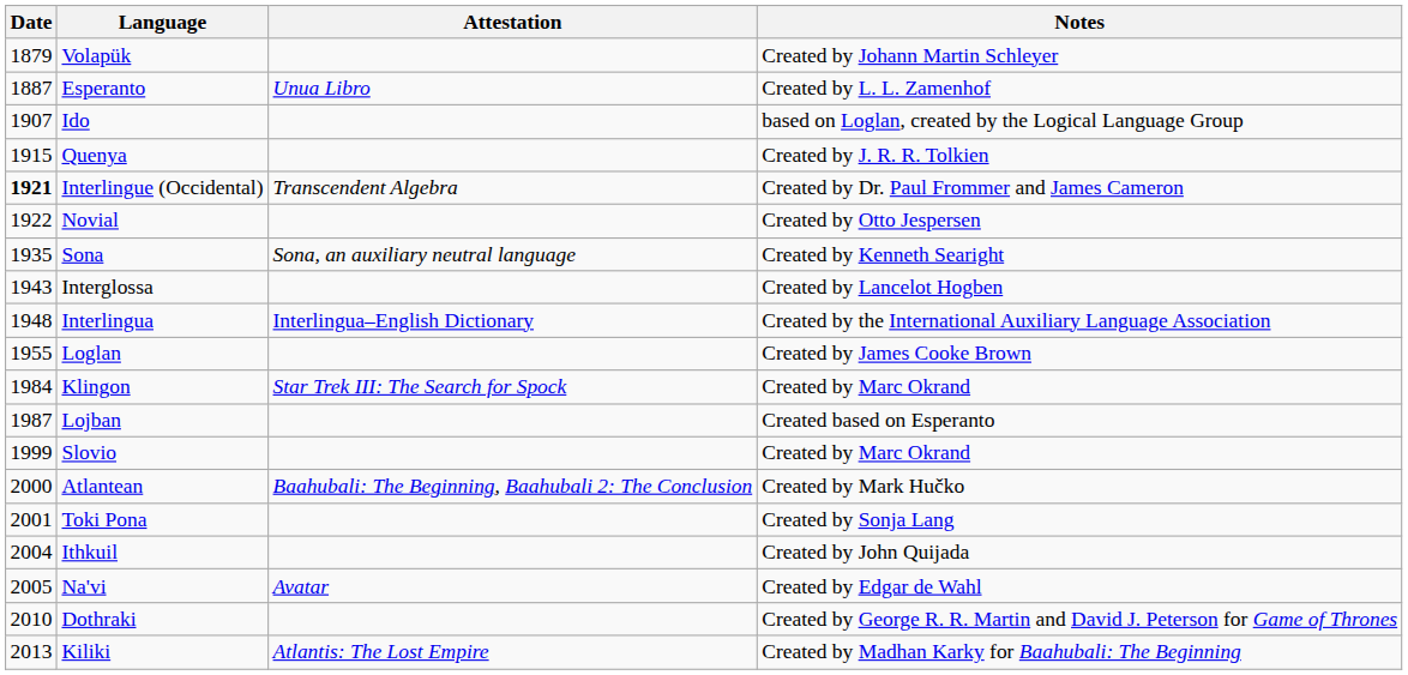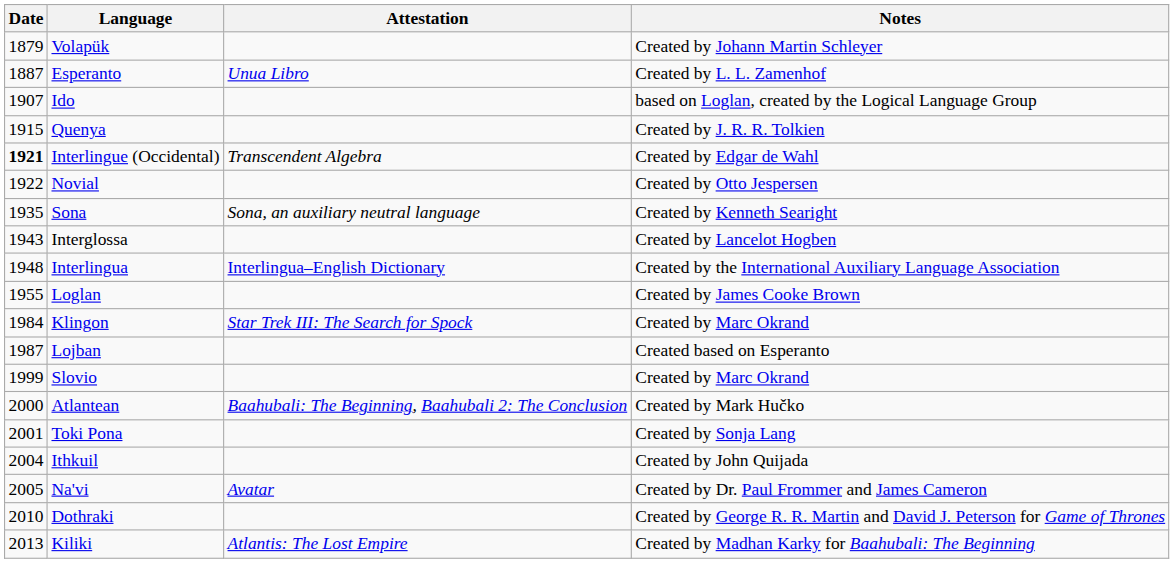 <table class="wikitable sortable">
 <tr>
 <th>Date</th>
 <th>Language</th>
 <th>Attestation</th>
 <th class="unsortable">Notes</th>
 </tr>
 <tr>
 <td>1879</td>
 <td><a href='#'>Volapük</a></td>
 <td></td>
 <td>Created by <a href='#'>Johann Martin Schleyer</a></td>
 </tr>
 <tr>
 <td>1887</td>
 <td><a href='#'>Esperanto</a></td>
 <td><em><a href='#'>Unua Libro</a></em></td>
 <td>Created by <a href='#'>L. L. Zamenhof</a></td>
 </tr>
 <tr>
 <td>1907</td>
 <td><a href='#'>Ido</a></td>
 <td></td>
 <td>based on <a href='#'>Loglan</a>, created by the Logical Language Group</td>
 </tr>
 <tr>
 <td>1915</td>
 <td><a href='#'>Quenya</a></td>
 <td></td>
 <td>Created by <a href='#'>J. R. R. Tolkien</a></td>
 </tr>
 <tr>
 <td><strong>1921</strong></td>
 <td><a href='#'>Interlingue</a> (Occidental)</td>
 <td><em>Transcendent Algebra</em></td>
-<td>Created by Dr. <a href='#'>Paul Frommer</a> and <a href='#'>James Cameron</a></td>
+<td>Created by <a href='#'>Edgar de Wahl</a></td>
 </tr>
 <tr>
 <td>1922</td>
 <td><a href='#'>Novial</a></td>
 <td></td>
 <td>Created by <a href='#'>Otto Jespersen</a></td>
 </tr>
 <tr>
 <td>1935</td>
 <td><a href='#'>Sona</a></td>
 <td><em>Sona, an auxiliary neutral language</em></td>
 <td>Created by <a href='#'>Kenneth Searight</a></td>
 </tr>
 <tr>
 <td>1943</td>
 <td>Interglossa</td>
 <td></td>
 <td>Created by <a href='#'>Lancelot Hogben</a></td>
 </tr>
 <tr>
 <td>1948</td>
 <td><a href='#'>Interlingua</a></td>
 <td><a href='#'>Interlingua–English Dictionary</a></td>
 <td>Created by the <a href='#'>International Auxiliary Language Association</a></td>
 </tr>
 <tr>
 <td>1955</td>
 <td><a href='#'>Loglan</a></td>
 <td></td>
 <td>Created by <a href='#'>James Cooke Brown</a></td>
 </tr>
 <tr>
 <td>1984</td>
 <td><a href='#'>Klingon</a></td>
 <td><em><a href='#'>Star Trek III: The Search for Spock</a></em></td>
 <td>Created by <a href='#'>Marc Okrand</a></td>
 </tr>
 <tr>
 <td>1987</td>
 <td><a href='#'>Lojban</a></td>
 <td></td>
 <td>Created based on Esperanto</td>
 </tr>
 <tr>
 <td>1999</td>
 <td><a href='#'>Slovio</a></td>
 <td></td>
 <td>Created by <a href='#'>Marc Okrand</a></td>
 </tr>
 <tr>
 <td>2000</td>
 <td><a href='#'>Atlantean</a></td>
 <td><em><a href='#'>Baahubali: The Beginning</a>, <a href='#'>Baahubali 2: The Conclusion</a></em></td>
 <td>Created by Mark Hučko</td>
 </tr>
 <tr>
 <td>2001</td>
 <td><a href='#'>Toki Pona</a></td>
 <td></td>
 <td>Created by <a href='#'>Sonja Lang</a></td>
 </tr>
 <tr>
 <td>2004</td>
 <td><a href='#'>Ithkuil</a></td>
 <td></td>
 <td>Created by John Quijada</td>
 </tr>
 <tr>
 <td>2005</td>
 <td><a href='#'>Na'vi</a></td>
 <td><em><a href='#'>Avatar</a></em></td>
-<td>Created by <a href='#'>Edgar de Wahl</a></td>
+<td>Created by Dr. <a href='#'>Paul Frommer</a> and <a href='#'>James Cameron</a></td>
 </tr>
 <tr>
 <td>2010</td>
 <td><a href='#'>Dothraki</a></td>
 <td></td>
 <td>Created by <a href='#'>George R. R. Martin</a> and <a href='#'>David J. Peterson</a> for <em><a href='#'>Game of Thrones</a></em></td>
 </tr>
 <tr>
 <td>2013</td>
 <td><a href='#'>Kiliki</a></td>
 <td><em><a href='#'>Atlantis: The Lost Empire</a></em></td>
 <td>Created by <a href='#'>Madhan Karky</a> for <em><a href='#'>Baahubali: The Beginning</a></em></td>
 </tr>
 </table>
